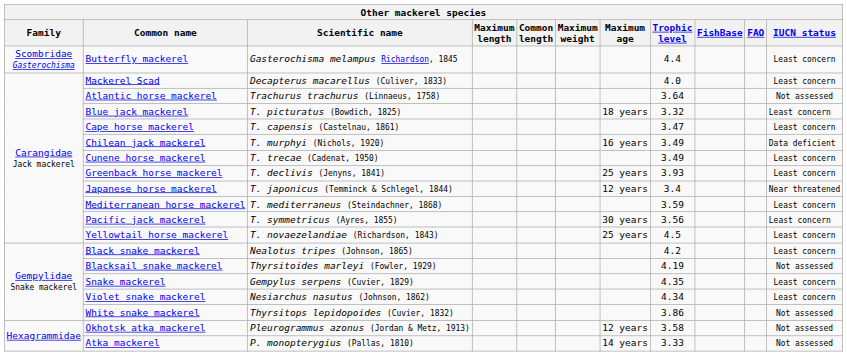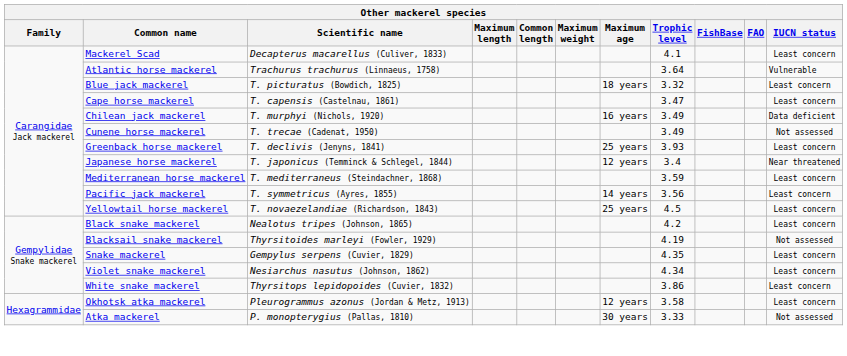 <table class="wikitable collapsible">
 <tr>
 <th colspan="11">Other mackerel species</th>
 </tr>
 <tr>
 <th>Family</th>
 <th>Common name</th>
 <th>Scientific name</th>
 <th>Maximum<br>length</th>
 <th>Common<br>length</th>
 <th>Maximum<br>weight</th>
 <th>Maximum<br>age</th>
 <th><a href='#'>Trophic<br>level</a></th>
 <th><a href='#'>FishBase</a></th>
 <th><a href='#'>FAO</a></th>
 <th><a href='#'>IUCN status</a></th>
 </tr>
 <tr>
-<td align="center" rowspan=1><a href='#'>Scombridae</a><br><small><em><a href='#'>Gasterochisma</a></em></small></td>
-<td><a href='#'>Butterfly mackerel</a></td>
-<td><em>Gasterochisma melampus</em> <small><a href='#'>Richardson</a>, 1845</small></td>
-<td align="right"></td>
-<td align="right"></td>
-<td align="right"></td>
-<td align="right"></td>
-<td align="center">4.4</td>
-<td align="center"></td>
-<td align="center"></td>
-<td align="center"> <small>Least concern</small></td>
-</tr>
-<tr>
 <td rowspan="11" align="center"><a href='#'>Carangidae</a><br><small>Jack mackerel</small></td>
 <td><a href='#'>Mackerel Scad</a></td>
 <td><em>Decapterus macarellus</em> <small>(Culiver, 1833)</small></td>
 <td align="right"></td>
 <td align="right"></td>
 <td align="right"></td>
 <td align="right"></td>
-<td align="center">4.0</td>
+<td align="center">4.1</td>
 <td align="center"></td>
 <td align="center"></td>
 <td align="center"> <small>Least concern</small></td>
 </tr>
 <tr>
 <td><a href='#'>Atlantic horse mackerel</a></td>
 <td><em>Trachurus trachurus</em> <small>(Linnaeus, 1758)</small></td>
 <td align="right"></td>
 <td align="right"></td>
 <td align="right"></td>
 <td></td>
 <td align="center">3.64</td>
 <td align="center"></td>
 <td align="center"></td>
-<td align="center"><small>Not assessed</small></td>
+<td><small> Vulnerable</small></td>
 </tr>
 <tr>
 <td><a href='#'>Blue jack mackerel</a></td>
 <td><em>T. picturatus</em> <small>(Bowdich, 1825)</small></td>
 <td align="right"></td>
 <td align="right"></td>
 <td align="right"></td>
 <td align="right">18 years</td>
 <td align="center">3.32</td>
 <td align="center"></td>
 <td align="center"></td>
 <td> <small>Least concern</small></td>
 </tr>
 <tr>
 <td><a href='#'>Cape horse mackerel</a></td>
 <td><em>T. capensis</em> <small>(Castelnau, 1861)</small></td>
 <td align="right"></td>
 <td align="right"></td>
 <td align="right"></td>
 <td align="right"></td>
 <td align="center">3.47</td>
 <td align="center"></td>
 <td align="center"></td>
 <td align="center"><small> Least concern</small></td>
 </tr>
 <tr>
 <td><a href='#'>Chilean jack mackerel</a></td>
 <td><em>T. murphyi</em> <small>(Nichols, 1920)</small></td>
 <td align="right"></td>
 <td align="right"></td>
 <td align="right"></td>
 <td align="right">16 years</td>
 <td align="center">3.49</td>
 <td align="center"></td>
 <td align="center"></td>
 <td> <small>Data deficient</small></td>
 </tr>
 <tr>
 <td><a href='#'>Cunene horse mackerel</a></td>
 <td><em>T. trecae</em> <small>(Cadenat, 1950)</small></td>
 <td align="right"></td>
 <td align="right"></td>
 <td align="right"></td>
 <td align="right"></td>
 <td align="center">3.49</td>
 <td align="center"></td>
 <td align="center"></td>
-<td align="center"><small> Least concern</small></td>
+<td align="center"><small>Not assessed</small></td>
 </tr>
 <tr>
 <td><a href='#'>Greenback horse mackerel</a></td>
 <td><em>T. declivis</em> <small>(Jenyns, 1841)</small></td>
 <td align="right"></td>
 <td align="right"></td>
 <td align="right"></td>
 <td align="right">25 years</td>
 <td align="center">3.93</td>
 <td align="center"></td>
 <td align="center"></td>
 <td align="center"><small> Least concern</small></td>
 </tr>
 <tr>
 <td><a href='#'>Japanese horse mackerel</a></td>
 <td><em>T. japonicus</em> <small>(Temminck & Schlegel, 1844)</small></td>
 <td align="right"></td>
 <td align="right"></td>
 <td align="right"></td>
 <td align="right">12 years</td>
 <td align="center">3.4</td>
 <td align="center"></td>
 <td align="center"></td>
 <td align="center"><small> Near threatened</small></td>
 </tr>
 <tr>
 <td><a href='#'>Mediterranean horse mackerel</a></td>
 <td><em>T. mediterraneus</em> <small>(Steindachner, 1868)</small></td>
 <td align="right"></td>
 <td align="right"></td>
 <td align="right"></td>
 <td align="right"></td>
 <td align="center">3.59</td>
 <td align="center"></td>
 <td align="center"></td>
 <td align="center"><small> Least concern</small></td>
 </tr>
 <tr>
 <td><a href='#'>Pacific jack mackerel</a></td>
 <td><em>T. symmetricus</em> <small>(Ayres, 1855)</small></td>
 <td align="right"></td>
 <td align="right"></td>
 <td align="right"></td>
-<td align="right">30 years</td>
+<td align="right">14 years</td>
 <td align="center">3.56</td>
 <td align="center"></td>
 <td align="center"></td>
 <td> <small>Least concern</small></td>
 </tr>
 <tr>
 <td><a href='#'>Yellowtail horse mackerel</a></td>
 <td><em>T. novaezelandiae</em> <small>(Richardson, 1843)</small></td>
 <td align="right"></td>
 <td align="right"></td>
 <td align="right"></td>
 <td align="right">25 years</td>
 <td align="center">4.5</td>
 <td align="center"></td>
 <td align="center"></td>
 <td align="center"><small> Least concern</small></td>
 </tr>
 <tr>
 <td align="center" rowspan=5><a href='#'>Gempylidae</a><br><small>Snake mackerel</small></td>
 <td><a href='#'>Black snake mackerel</a></td>
 <td><em>Nealotus tripes</em> <small>(Johnson, 1865)</small></td>
 <td align="right"></td>
 <td align="right"></td>
 <td align="right"></td>
 <td align="right"></td>
 <td align="center">4.2</td>
 <td align="center"></td>
 <td align="center"></td>
 <td align="center"> <small>Least concern</small></td>
 </tr>
 <tr>
 <td><a href='#'>Blacksail snake mackerel</a></td>
 <td><em>Thyrsitoides marleyi</em> <small>(Fowler, 1929)</small></td>
 <td align="right"></td>
 <td align="right"></td>
 <td align="right"></td>
 <td align="right"></td>
 <td align="center">4.19</td>
 <td align="center"></td>
 <td align="center"></td>
 <td align="center"><small>Not assessed</small></td>
 </tr>
 <tr>
 <td><a href='#'>Snake mackerel</a></td>
 <td><em>Gempylus serpens</em> <small>(Cuvier, 1829)</small></td>
 <td align="right"></td>
 <td align="right"></td>
 <td align="right"></td>
 <td align="right"></td>
 <td align="center">4.35</td>
 <td align="center"></td>
 <td align="center"></td>
 <td align="center"><small> Least concern</small></td>
 </tr>
 <tr>
 <td><a href='#'>Violet snake mackerel</a></td>
 <td><em>Nesiarchus nasutus</em> <small>(Johnson, 1862)</small></td>
 <td align="right"></td>
 <td align="right"></td>
 <td align="right"></td>
 <td align="right"></td>
 <td align="center">4.34</td>
 <td align="center"></td>
 <td align="center"></td>
 <td align="center"><small> Least concern</small></td>
 </tr>
 <tr>
 <td><a href='#'>White snake mackerel</a></td>
 <td><em>Thyrsitops lepidopoides</em> <small>(Cuvier, 1832)</small></td>
 <td align="right"></td>
 <td align="right"></td>
 <td align="right"></td>
 <td align="right"></td>
 <td align="center">3.86</td>
 <td align="center"></td>
 <td align="center"></td>
-<td align="center"><small>Not assessed</small></td>
+<td> <small>Least concern</small></td>
 </tr>
 <tr>
 <td align="center" rowspan=2><a href='#'>Hexagrammidae</a></td>
 <td><a href='#'>Okhotsk atka mackerel</a></td>
 <td><em>Pleurogrammus azonus</em> <small>(Jordan & Metz, 1913)</small></td>
 <td align="right"></td>
 <td align="right"></td>
 <td align="right"></td>
 <td align="right">12 years</td>
 <td align="center">3.58</td>
 <td align="center"></td>
 <td align="center"></td>
-<td align="center"><small>Not assessed</small></td>
+<td align="center"><small> Least concern</small></td>
 </tr>
 <tr>
 <td><a href='#'>Atka mackerel</a></td>
 <td><em>P. monopterygius</em> <small>(Pallas, 1810)</small></td>
 <td align="right"></td>
 <td align="right"></td>
 <td align="right"></td>
-<td align="right">14 years</td>
+<td align="right">30 years</td>
 <td align="center">3.33</td>
 <td align="center"></td>
 <td align="center"></td>
 <td align="center"><small>Not assessed</small></td>
 </tr>
 </table>
